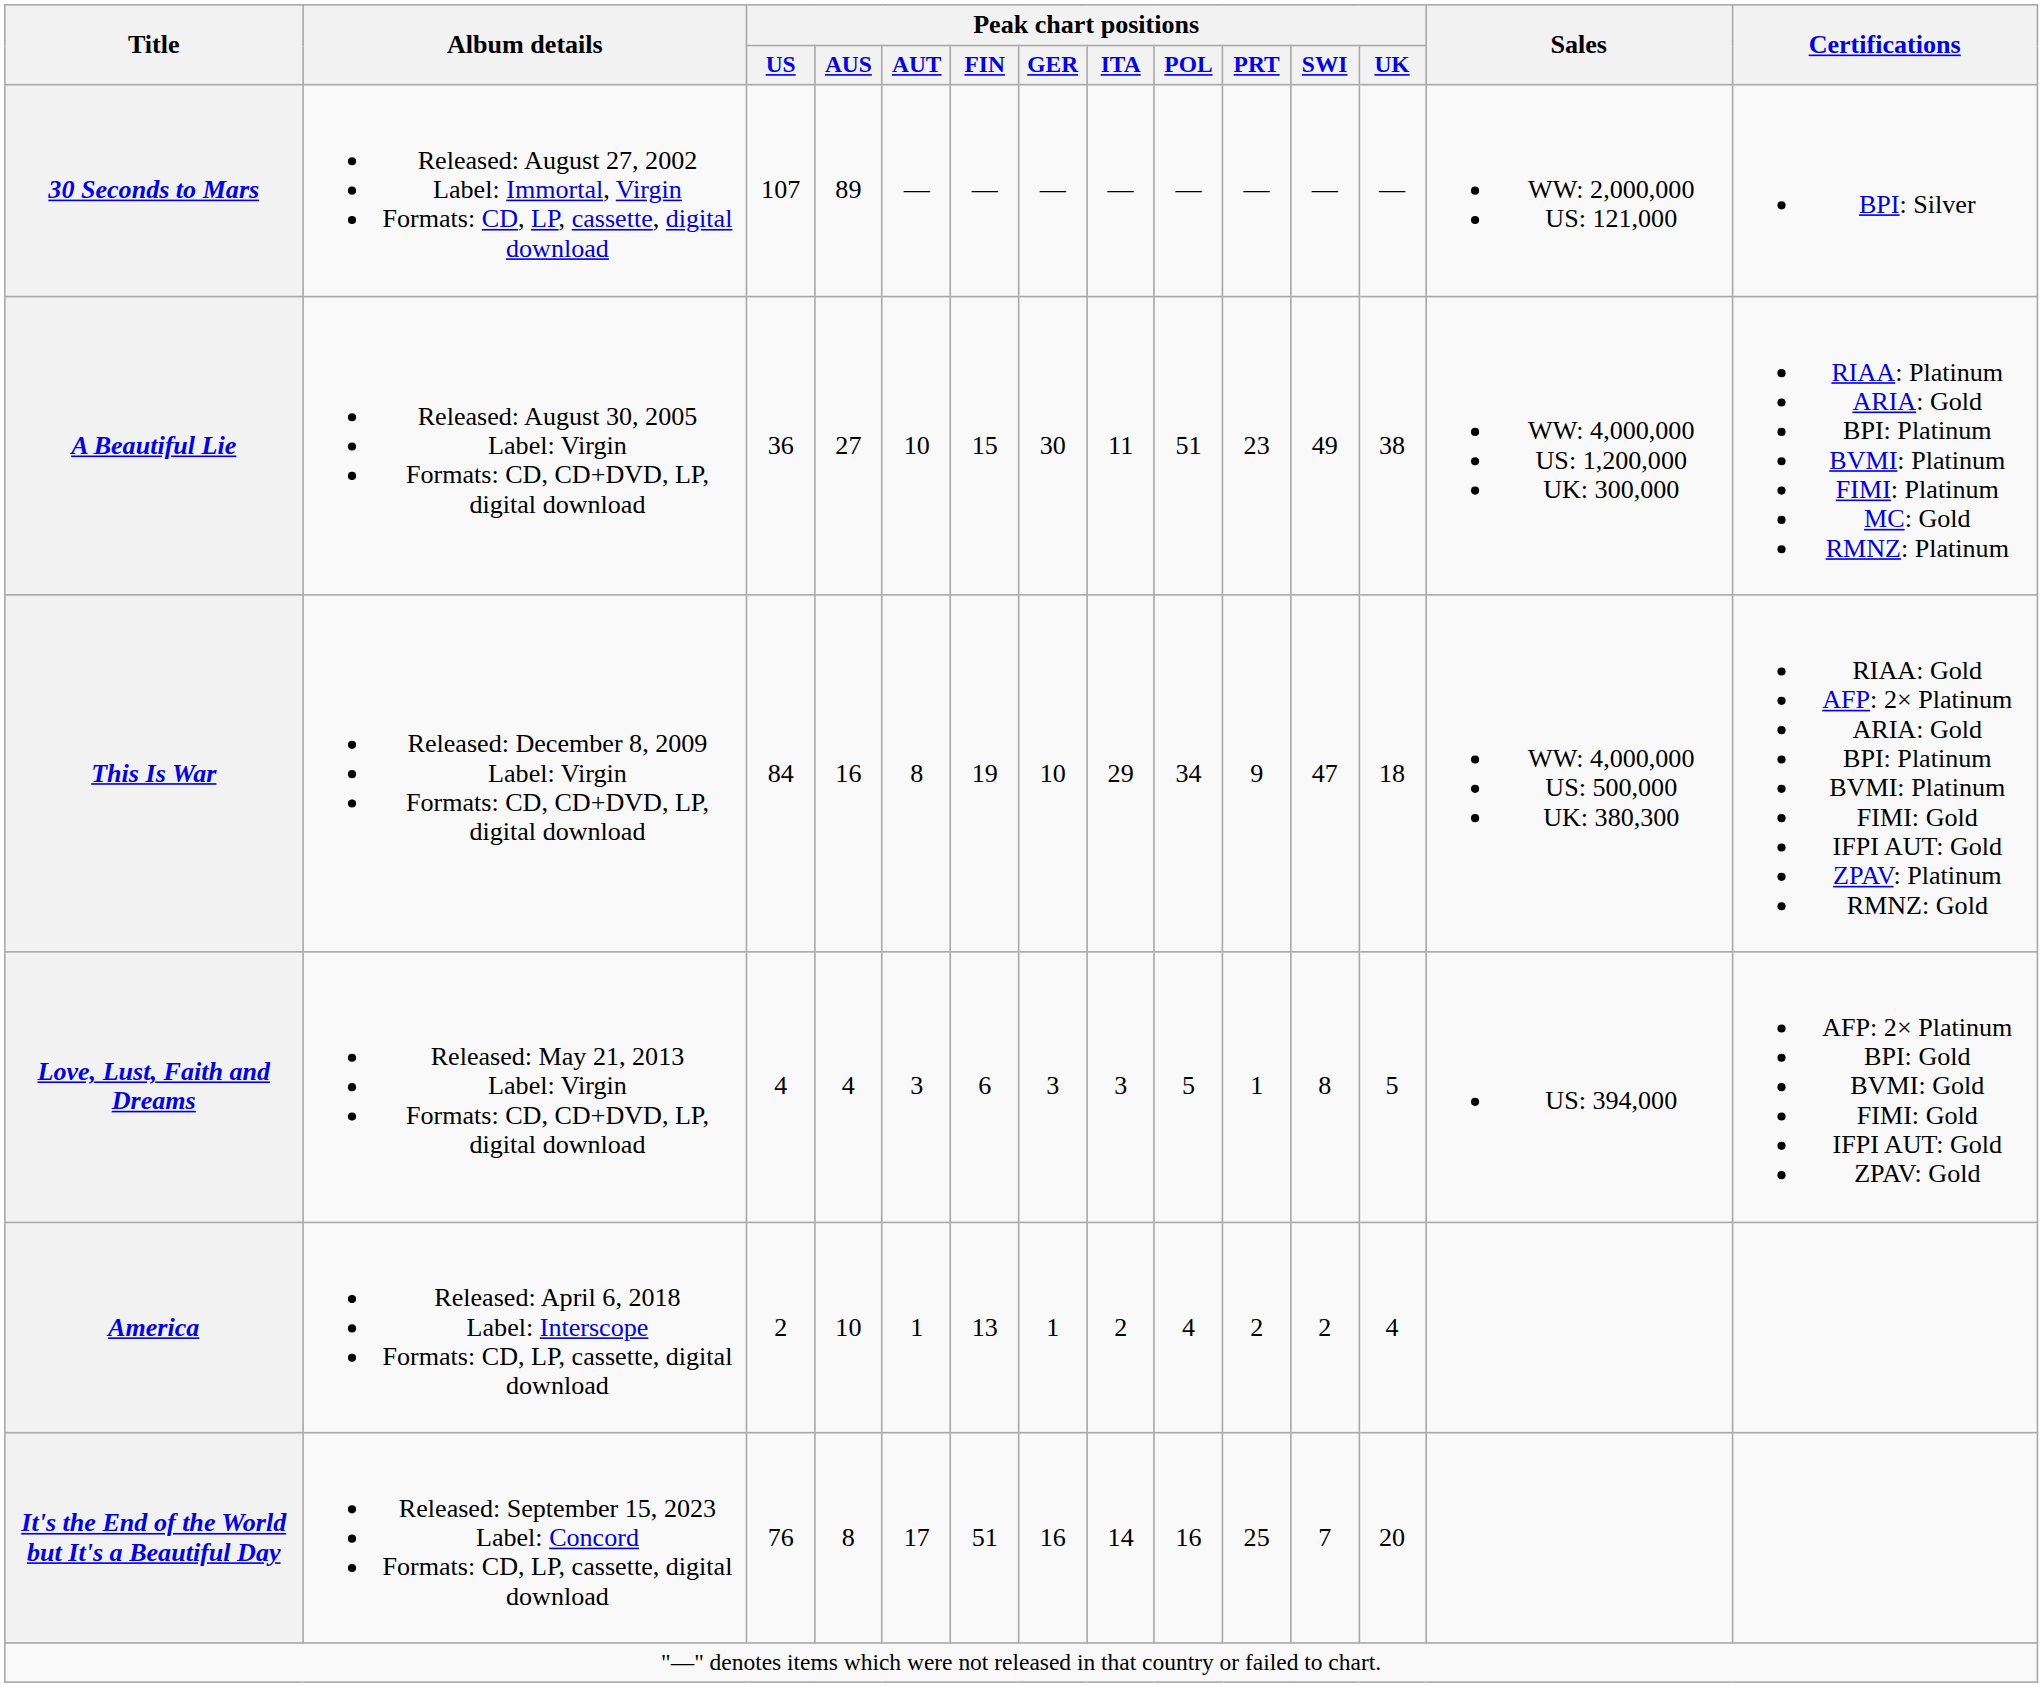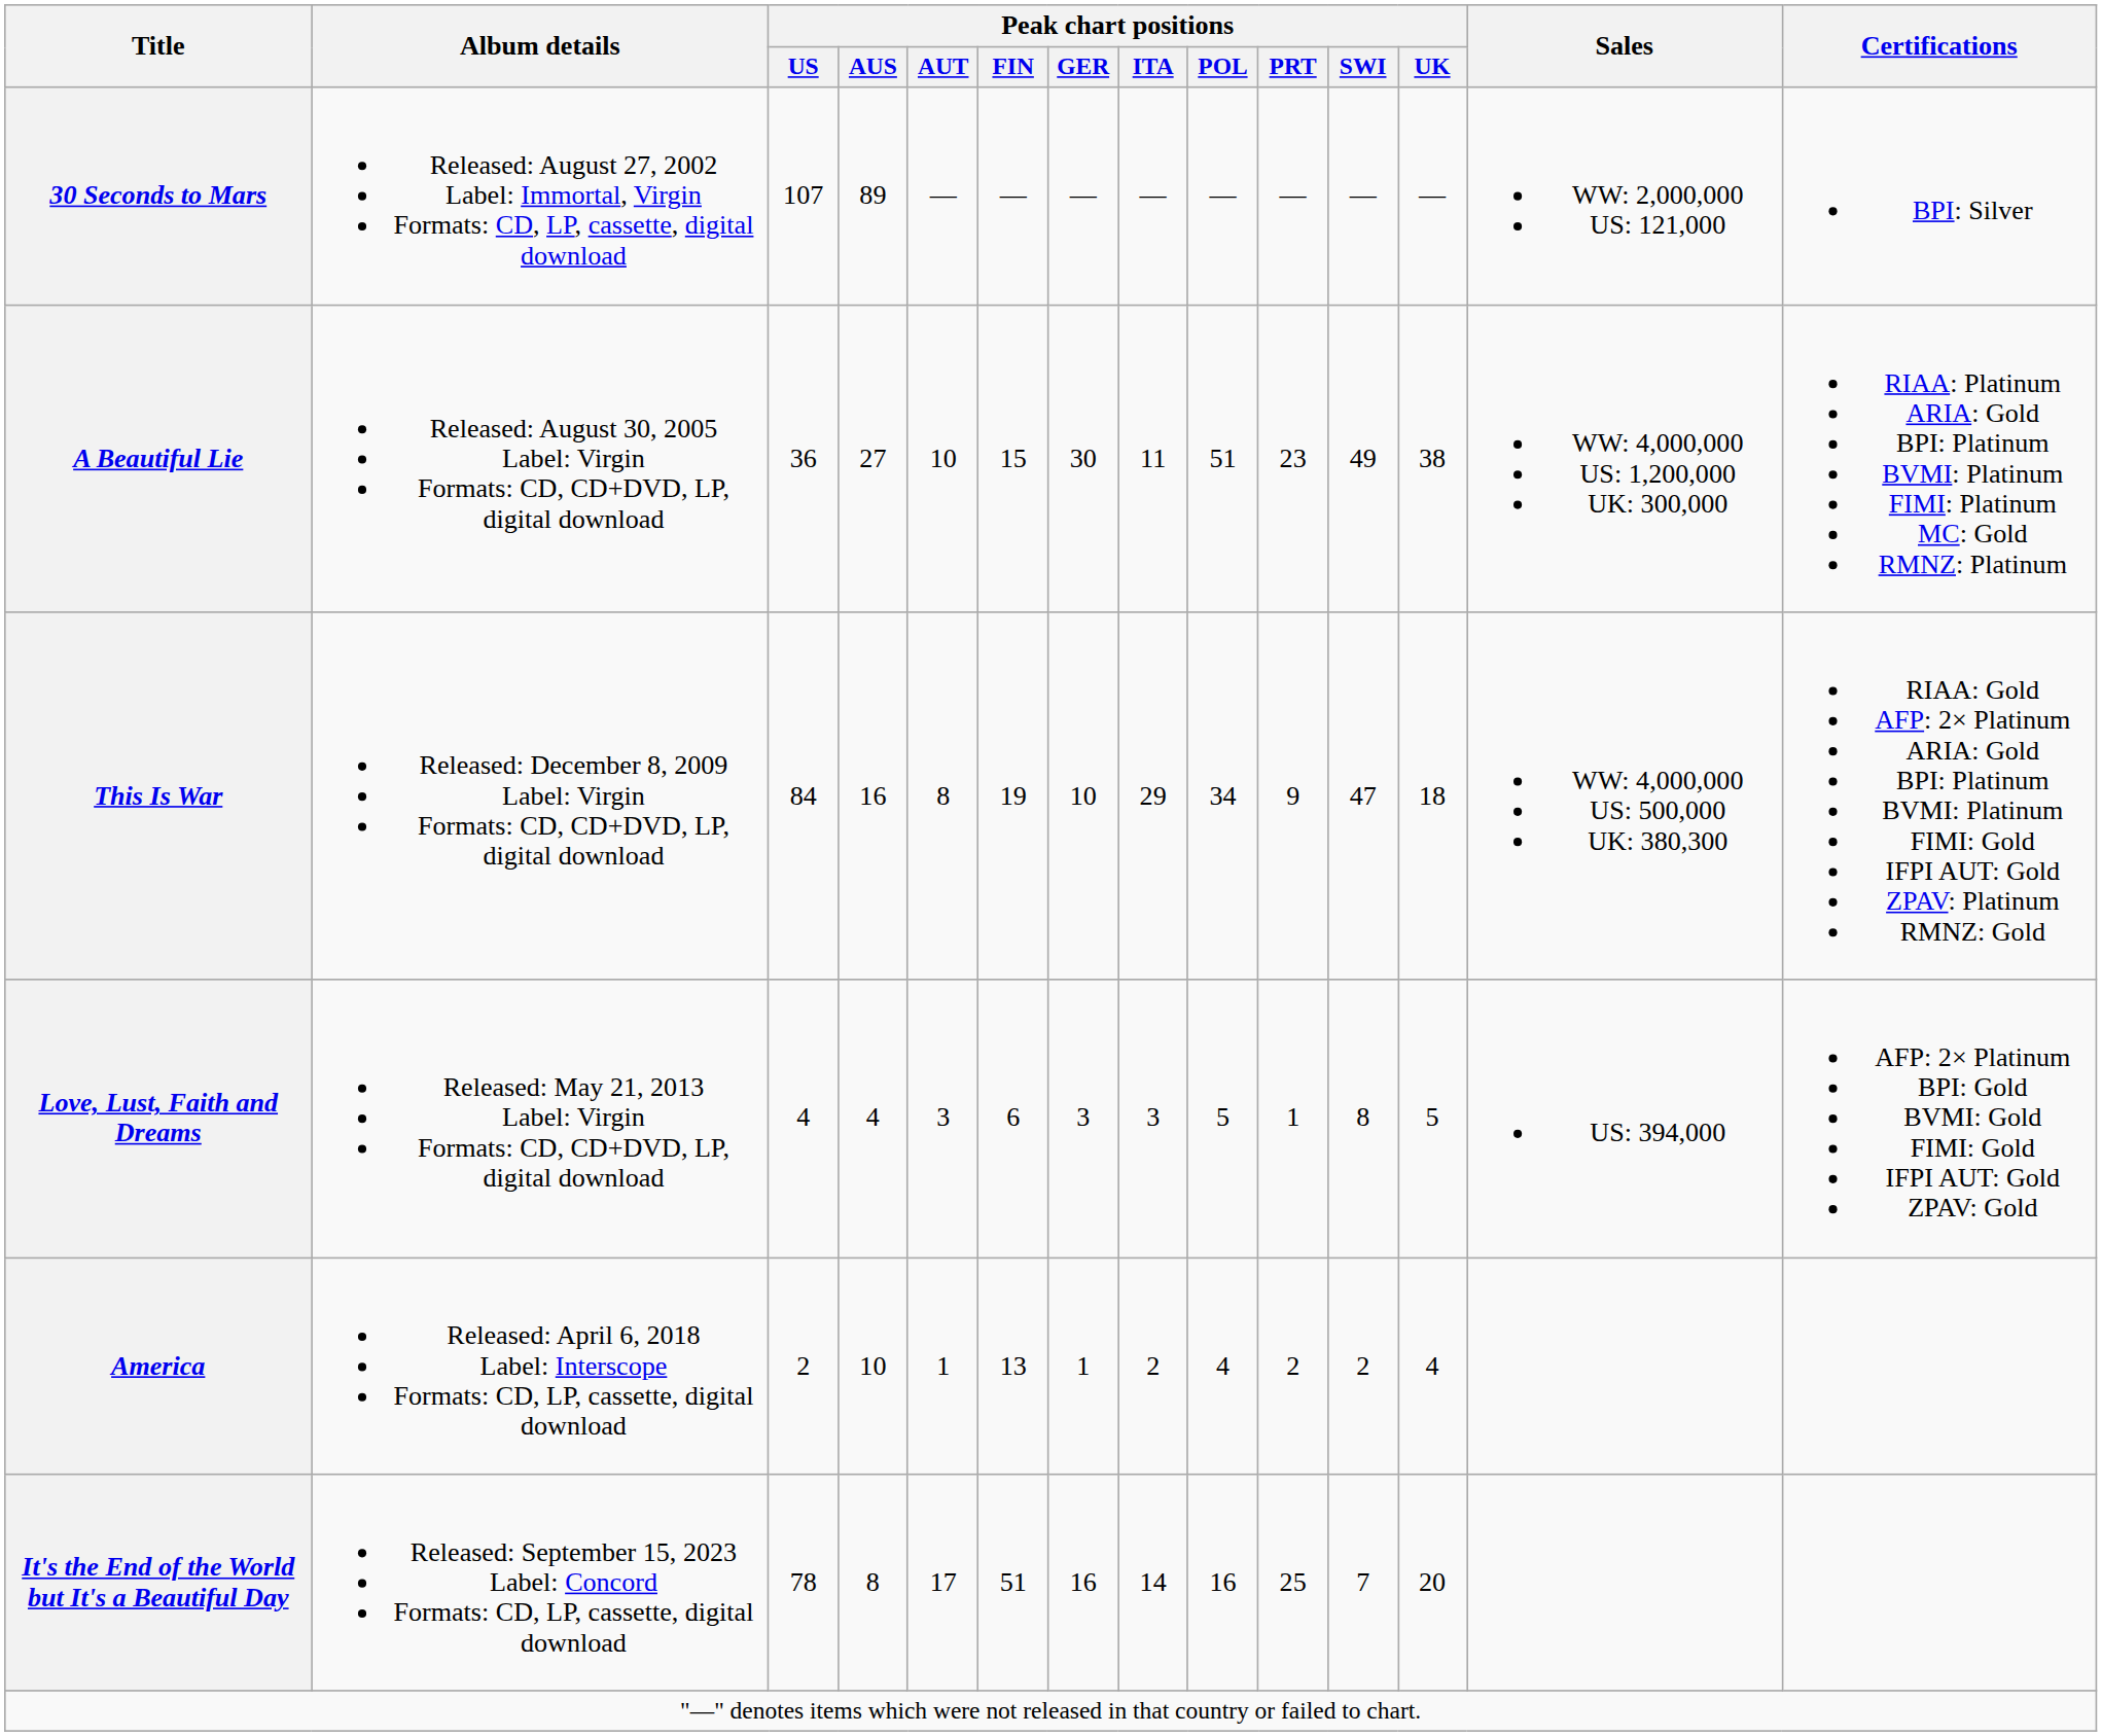 <table class="wikitable plainrowheaders" style="text-align:center;">
 <tr>
 <th scope="col" rowspan="2" style="width:12em;">Title</th>
 <th scope="col" rowspan="2" style="width:18em;">Album details</th>
 <th scope="col" colspan="10">Peak chart positions</th>
 <th scope="col" rowspan="2" style="width:12em;">Sales</th>
 <th scope="col" rowspan="2" style="width:12em;"><a href='#'>Certifications</a></th>
 </tr>
 <tr>
 <th scope="col" style="width:2.5em;font-size:90%;"><a href='#'>US</a><br></th>
 <th scope="col" style="width:2.5em;font-size:90%;"><a href='#'>AUS</a><br></th>
 <th scope="col" style="width:2.5em;font-size:90%;"><a href='#'>AUT</a><br></th>
 <th scope="col" style="width:2.5em;font-size:90%;"><a href='#'>FIN</a><br></th>
 <th scope="col" style="width:2.5em;font-size:90%;"><a href='#'>GER</a><br></th>
 <th scope="col" style="width:2.5em;font-size:90%;"><a href='#'>ITA</a><br></th>
 <th scope="col" style="width:2.5em;font-size:90%;"><a href='#'>POL</a><br></th>
 <th scope="col" style="width:2.5em;font-size:90%;"><a href='#'>PRT</a><br></th>
 <th scope="col" style="width:2.5em;font-size:90%;"><a href='#'>SWI</a><br></th>
 <th scope="col" style="width:2.5em;font-size:90%;"><a href='#'>UK</a><br></th>
 </tr>
 <tr>
 <th scope="row"><em><a href='#'>30 Seconds to Mars</a></em></th>
 <td><br><ul><li>Released: August 27, 2002 </li><li>Label: <a href='#'>Immortal</a>, <a href='#'>Virgin</a></li><li>Formats: <a href='#'>CD</a>, <a href='#'>LP</a>, <a href='#'>cassette</a>, <a href='#'>digital download</a></li></ul></td>
 <td>107</td>
 <td>89</td>
 <td>—</td>
 <td>—</td>
 <td>—</td>
 <td>—</td>
 <td>—</td>
 <td>—</td>
 <td>—</td>
 <td>—</td>
 <td><br><ul><li>WW: 2,000,000</li><li>US: 121,000</li></ul></td>
 <td><br><ul><li><a href='#'>BPI</a>: Silver</li></ul></td>
 </tr>
 <tr>
 <th scope="row"><em><a href='#'>A Beautiful Lie</a></em></th>
 <td><br><ul><li>Released: August 30, 2005 </li><li>Label: Virgin</li><li>Formats: CD, CD+DVD, LP, digital download</li></ul></td>
 <td>36</td>
 <td>27</td>
 <td>10</td>
 <td>15</td>
 <td>30</td>
 <td>11</td>
 <td>51</td>
 <td>23</td>
 <td>49</td>
 <td>38</td>
 <td><br><ul><li>WW: 4,000,000</li><li>US: 1,200,000</li><li>UK: 300,000</li></ul></td>
 <td><br><ul><li><a href='#'>RIAA</a>: Platinum</li><li><a href='#'>ARIA</a>: Gold</li><li>BPI: Platinum</li><li><a href='#'>BVMI</a>: Platinum</li><li><a href='#'>FIMI</a>: Platinum</li><li><a href='#'>MC</a>: Gold</li><li><a href='#'>RMNZ</a>: Platinum</li></ul></td>
 </tr>
 <tr>
 <th scope="row"><em><a href='#'>This Is War</a></em></th>
 <td><br><ul><li>Released: December 8, 2009 </li><li>Label: Virgin</li><li>Formats: CD, CD+DVD, LP, digital download</li></ul></td>
 <td>84</td>
 <td>16</td>
 <td>8</td>
 <td>19</td>
 <td>10</td>
 <td>29</td>
 <td>34</td>
 <td>9</td>
 <td>47</td>
 <td>18</td>
 <td><br><ul><li>WW: 4,000,000</li><li>US: 500,000</li><li>UK: 380,300</li></ul></td>
 <td><br><ul><li>RIAA: Gold</li><li><a href='#'>AFP</a>: 2× Platinum</li><li>ARIA: Gold</li><li>BPI: Platinum</li><li>BVMI: Platinum</li><li>FIMI: Gold</li><li>IFPI AUT: Gold</li><li><a href='#'>ZPAV</a>: Platinum</li><li>RMNZ: Gold</li></ul></td>
 </tr>
 <tr>
 <th scope="row"><em><a href='#'>Love, Lust, Faith and Dreams</a></em></th>
 <td><br><ul><li>Released: May 21, 2013 </li><li>Label: Virgin</li><li>Formats: CD, CD+DVD, LP, digital download</li></ul></td>
 <td>4</td>
 <td>4</td>
 <td>3</td>
 <td>6</td>
 <td>3</td>
 <td>3</td>
 <td>5</td>
 <td>1</td>
 <td>8</td>
 <td>5</td>
 <td><br><ul><li>US: 394,000</li></ul></td>
 <td><br><ul><li>AFP: 2× Platinum</li><li>BPI: Gold</li><li>BVMI: Gold</li><li>FIMI: Gold</li><li>IFPI AUT: Gold</li><li>ZPAV: Gold</li></ul></td>
 </tr>
 <tr>
 <th scope="row"><em><a href='#'>America</a></em></th>
 <td><br><ul><li>Released: April 6, 2018 </li><li>Label: <a href='#'>Interscope</a></li><li>Formats: CD, LP, cassette, digital download</li></ul></td>
 <td>2</td>
 <td>10</td>
 <td>1</td>
 <td>13</td>
 <td>1</td>
 <td>2</td>
 <td>4</td>
 <td>2</td>
 <td>2</td>
 <td>4</td>
 <td></td>
 <td></td>
 </tr>
 <tr>
 <th scope="row"><em><a href='#'>It's the End of the World but It's a Beautiful Day</a></em></th>
 <td><br><ul><li>Released: September 15, 2023</li><li>Label: <a href='#'>Concord</a></li><li>Formats: CD, LP, cassette, digital download</li></ul></td>
-<td>76</td>
+<td>78</td>
 <td>8</td>
 <td>17</td>
 <td>51</td>
 <td>16</td>
 <td>14</td>
 <td>16</td>
 <td>25</td>
 <td>7</td>
 <td>20</td>
 <td></td>
 <td></td>
 </tr>
 <tr>
 <td colspan="14" style="font-size:90%">"—" denotes items which were not released in that country or failed to chart.</td>
 </tr>
 </table>
